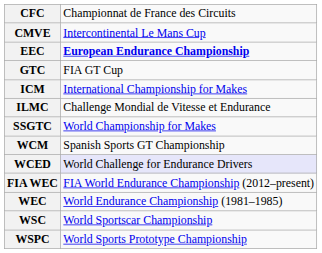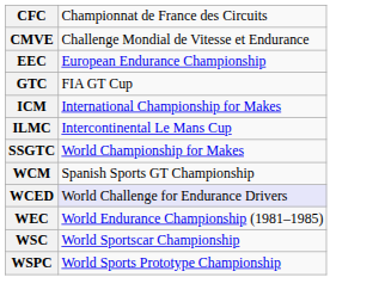 <table class="wikitable plainrowheaders">
 <tr>
 <th scope="row" style="text-align:center">CFC</th>
 <td>Championnat de France des Circuits</td>
 </tr>
 <tr>
 <th scope="row" style="text-align:center">CMVE</th>
-<td><a href='#'>Intercontinental Le Mans Cup</a></td>
+<td>Challenge Mondial de Vitesse et Endurance</td>
 </tr>
 <tr>
 <th scope="row" style="text-align:center">EEC</th>
-<td><strong><a href='#'>European Endurance Championship</a></strong></td>
+<td><a href='#'>European Endurance Championship</a></td>
 </tr>
 <tr>
 <th scope="row" style="text-align:center">GTC</th>
 <td>FIA GT Cup</td>
 </tr>
 <tr>
 <th scope="row" style="text-align:center">ICM</th>
 <td><a href='#'>International Championship for Makes</a></td>
 </tr>
 <tr>
 <th scope="row" style="text-align:center">ILMC</th>
-<td>Challenge Mondial de Vitesse et Endurance</td>
+<td><a href='#'>Intercontinental Le Mans Cup</a></td>
 </tr>
 <tr>
 <th scope="row" style="text-align:center">SSGTC</th>
 <td><a href='#'>World Championship for Makes</a></td>
 </tr>
 <tr>
 <th scope="row" style="text-align:center">WCM</th>
 <td>Spanish Sports GT Championship</td>
 </tr>
 <tr>
 <th scope="row" style="text-align:center">WCED</th>
 <td style="background: lavender;">World Challenge for Endurance Drivers</td>
 </tr>
 <tr>
-<th scope="row" style="text-align:center">FIA WEC</th>
-<td><a href='#'>FIA World Endurance Championship</a> (2012–present)</td>
-</tr>
-<tr>
 <th scope="row" style="text-align:center">WEC</th>
 <td><a href='#'>World Endurance Championship</a> (1981–1985)</td>
 </tr>
 <tr>
 <th scope="row" style="text-align:center">WSC</th>
 <td><a href='#'>World Sportscar Championship</a></td>
 </tr>
 <tr>
 <th scope="row" style="text-align:center">WSPC</th>
 <td><a href='#'>World Sports Prototype Championship</a></td>
 </tr>
 </table>
